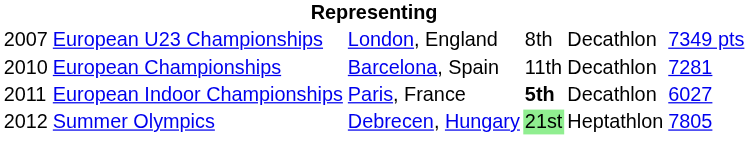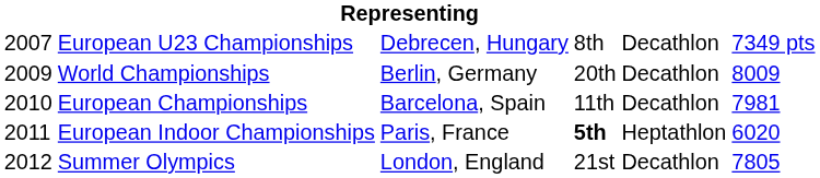 <table>
 <tr>
 <th colspan="6">Representing </th>
 </tr>
 <tr>
 <td>2007</td>
 <td><a href='#'>European U23 Championships</a></td>
-<td><a href='#'>London</a>, England</td>
+<td><a href='#'>Debrecen</a>, <a href='#'>Hungary</a></td>
 <td>8th</td>
 <td>Decathlon</td>
 <td><a href='#'>7349 pts</a></td>
+</tr>
+<tr>
+<td>2009</td>
+<td><a href='#'>World Championships</a></td>
+<td><a href='#'>Berlin</a>, Germany</td>
+<td>20th</td>
+<td>Decathlon</td>
+<td><a href='#'>8009</a></td>
 </tr>
 <tr>
 <td>2010</td>
 <td><a href='#'>European Championships</a></td>
 <td><a href='#'>Barcelona</a>, Spain</td>
 <td>11th</td>
 <td>Decathlon</td>
-<td><a href='#'>7281</a></td>
+<td><a href='#'>7981</a></td>
 </tr>
 <tr>
 <td>2011</td>
 <td><a href='#'>European Indoor Championships</a></td>
 <td><a href='#'>Paris</a>, France</td>
 <td><strong>5th</strong></td>
-<td>Decathlon</td>
-<td><a href='#'>6027</a></td>
+<td>Heptathlon</td>
+<td><a href='#'>6020</a></td>
 </tr>
 <tr>
 <td>2012</td>
 <td><a href='#'>Summer Olympics</a></td>
-<td><a href='#'>Debrecen</a>, <a href='#'>Hungary</a></td>
-<td style="background: lightgreen;">21st</td>
-<td>Heptathlon</td>
+<td><a href='#'>London</a>, England</td>
+<td>21st</td>
+<td>Decathlon</td>
 <td><a href='#'>7805</a></td>
 </tr>
 </table>
